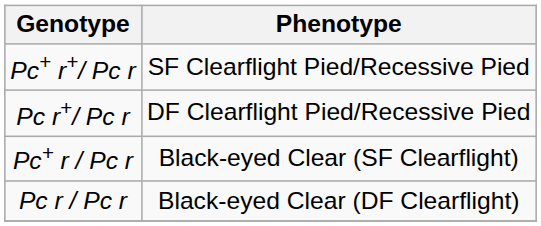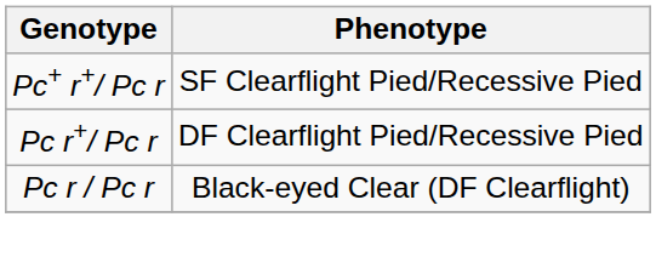 <table class="wikitable" style="text-align:center" align="right">
 <tr>
 <th>Genotype</th>
 <th>Phenotype</th>
 </tr>
 <tr>
 <td><em>Pc<sup>+</sup> r<sup>+</sup>/ Pc r</em></td>
 <td>SF Clearflight Pied/Recessive Pied</td>
 </tr>
 <tr>
 <td><em>Pc r<sup>+</sup>/ Pc r</em></td>
 <td>DF Clearflight Pied/Recessive Pied</td>
 </tr>
 <tr>
-<td><em>Pc<sup>+</sup> r / Pc r</em></td>
-<td>Black-eyed Clear (SF Clearflight)</td>
-</tr>
-<tr>
 <td><em>Pc r / Pc r</em></td>
 <td>Black-eyed Clear (DF Clearflight)</td>
 </tr>
 <tr>
 </tr>
 </table>
